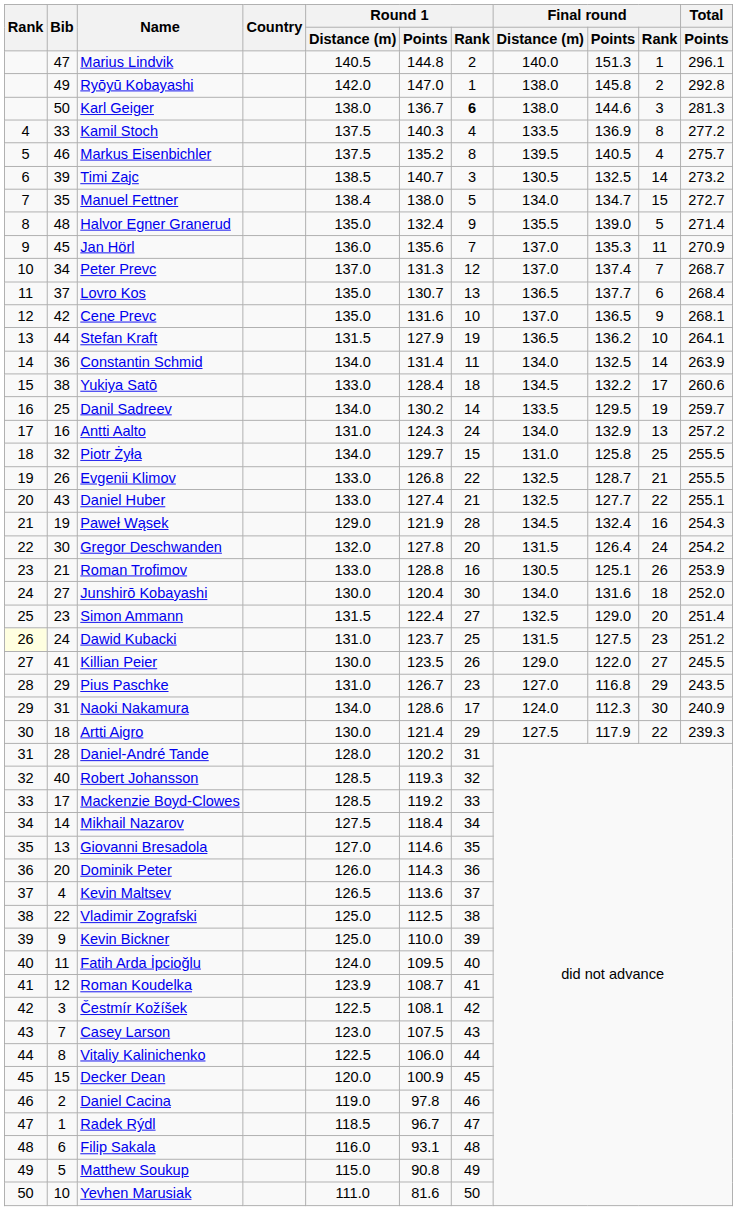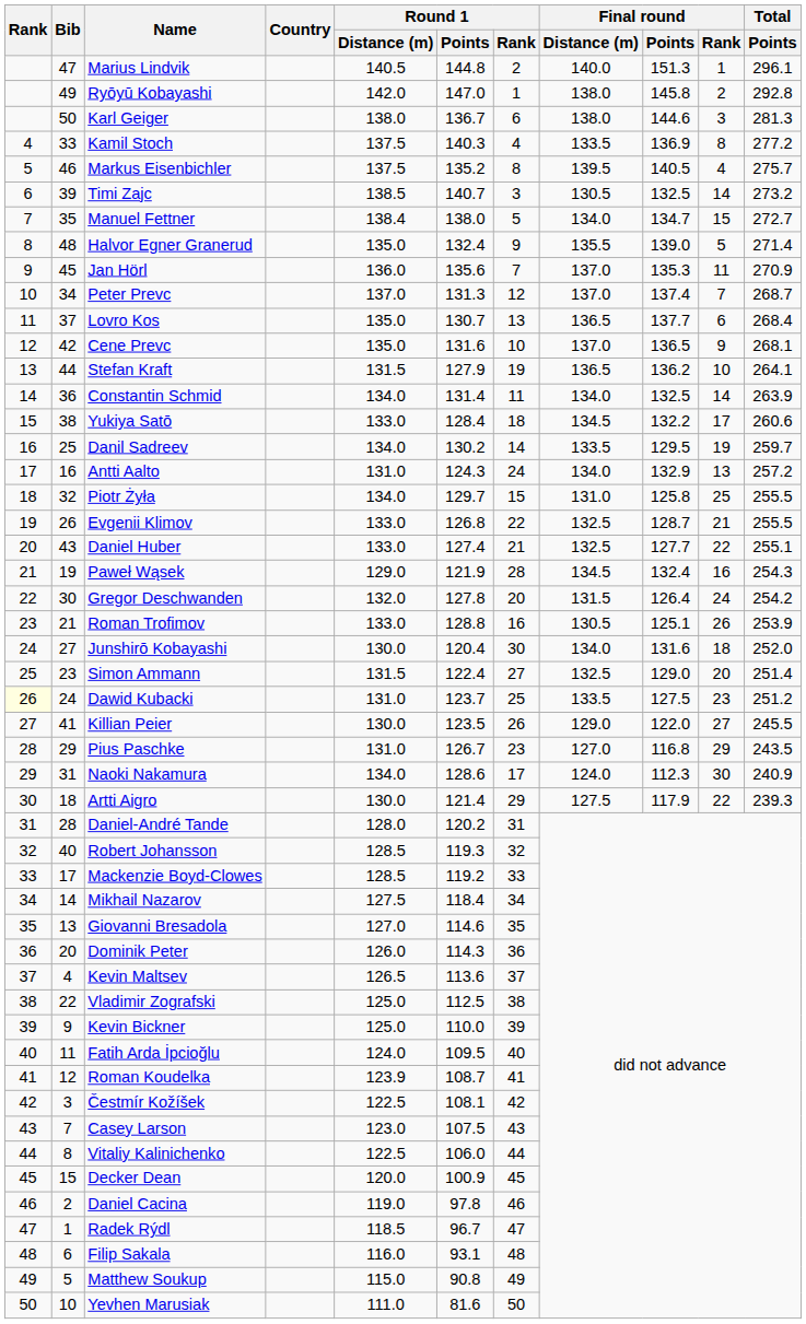 <table class="wikitable sortable" style="text-align:center">
 <tr>
 <th rowspan=2>Rank</th>
 <th rowspan=2>Bib</th>
 <th rowspan=2>Name</th>
 <th rowspan=2>Country</th>
 <th colspan=3>Round 1</th>
 <th colspan=3>Final round</th>
 <th>Total</th>
 </tr>
 <tr>
 <th>Distance (m)</th>
 <th>Points</th>
 <th>Rank</th>
 <th>Distance (m)</th>
 <th>Points</th>
 <th>Rank</th>
 <th>Points</th>
 </tr>
 <tr>
 <td></td>
 <td>47</td>
 <td align=left><a href='#'>Marius Lindvik</a></td>
 <td align=left></td>
 <td>140.5</td>
 <td>144.8</td>
 <td>2</td>
 <td>140.0</td>
 <td>151.3</td>
 <td>1</td>
 <td>296.1</td>
 </tr>
 <tr>
 <td></td>
 <td>49</td>
 <td align=left><a href='#'>Ryōyū Kobayashi</a></td>
 <td align=left></td>
 <td>142.0</td>
 <td>147.0</td>
 <td>1</td>
 <td>138.0</td>
 <td>145.8</td>
 <td>2</td>
 <td>292.8</td>
 </tr>
 <tr>
 <td></td>
 <td>50</td>
 <td align=left><a href='#'>Karl Geiger</a></td>
 <td align=left></td>
 <td>138.0</td>
 <td>136.7</td>
-<td><strong>6</strong></td>
+<td>6</td>
 <td>138.0</td>
 <td>144.6</td>
 <td>3</td>
 <td>281.3</td>
 </tr>
 <tr>
 <td>4</td>
 <td>33</td>
 <td align=left><a href='#'>Kamil Stoch</a></td>
 <td align=left></td>
 <td>137.5</td>
 <td>140.3</td>
 <td>4</td>
 <td>133.5</td>
 <td>136.9</td>
 <td>8</td>
 <td>277.2</td>
 </tr>
 <tr>
 <td>5</td>
 <td>46</td>
 <td align=left><a href='#'>Markus Eisenbichler</a></td>
 <td align=left></td>
 <td>137.5</td>
 <td>135.2</td>
 <td>8</td>
 <td>139.5</td>
 <td>140.5</td>
 <td>4</td>
 <td>275.7</td>
 </tr>
 <tr>
 <td>6</td>
 <td>39</td>
 <td align=left><a href='#'>Timi Zajc</a></td>
 <td align=left></td>
 <td>138.5</td>
 <td>140.7</td>
 <td>3</td>
 <td>130.5</td>
 <td>132.5</td>
 <td>14</td>
 <td>273.2</td>
 </tr>
 <tr>
 <td>7</td>
 <td>35</td>
 <td align=left><a href='#'>Manuel Fettner</a></td>
 <td align=left></td>
 <td>138.4</td>
 <td>138.0</td>
 <td>5</td>
 <td>134.0</td>
 <td>134.7</td>
 <td>15</td>
 <td>272.7</td>
 </tr>
 <tr>
 <td>8</td>
 <td>48</td>
 <td align=left><a href='#'>Halvor Egner Granerud</a></td>
 <td align=left></td>
 <td>135.0</td>
 <td>132.4</td>
 <td>9</td>
 <td>135.5</td>
 <td>139.0</td>
 <td>5</td>
 <td>271.4</td>
 </tr>
 <tr>
 <td>9</td>
 <td>45</td>
 <td align=left><a href='#'>Jan Hörl</a></td>
 <td align=left></td>
 <td>136.0</td>
 <td>135.6</td>
 <td>7</td>
 <td>137.0</td>
 <td>135.3</td>
 <td>11</td>
 <td>270.9</td>
 </tr>
 <tr>
 <td>10</td>
 <td>34</td>
 <td align=left><a href='#'>Peter Prevc</a></td>
 <td align=left></td>
 <td>137.0</td>
 <td>131.3</td>
 <td>12</td>
 <td>137.0</td>
 <td>137.4</td>
 <td>7</td>
 <td>268.7</td>
 </tr>
 <tr>
 <td>11</td>
 <td>37</td>
 <td align=left><a href='#'>Lovro Kos</a></td>
 <td align=left></td>
 <td>135.0</td>
 <td>130.7</td>
 <td>13</td>
 <td>136.5</td>
 <td>137.7</td>
 <td>6</td>
 <td>268.4</td>
 </tr>
 <tr>
 <td>12</td>
 <td>42</td>
 <td align=left><a href='#'>Cene Prevc</a></td>
 <td align=left></td>
 <td>135.0</td>
 <td>131.6</td>
 <td>10</td>
 <td>137.0</td>
 <td>136.5</td>
 <td>9</td>
 <td>268.1</td>
 </tr>
 <tr>
 <td>13</td>
 <td>44</td>
 <td align=left><a href='#'>Stefan Kraft</a></td>
 <td align=left></td>
 <td>131.5</td>
 <td>127.9</td>
 <td>19</td>
 <td>136.5</td>
 <td>136.2</td>
 <td>10</td>
 <td>264.1</td>
 </tr>
 <tr>
 <td>14</td>
 <td>36</td>
 <td align=left><a href='#'>Constantin Schmid</a></td>
 <td align=left></td>
 <td>134.0</td>
 <td>131.4</td>
 <td>11</td>
 <td>134.0</td>
 <td>132.5</td>
 <td>14</td>
 <td>263.9</td>
 </tr>
 <tr>
 <td>15</td>
 <td>38</td>
 <td align=left><a href='#'>Yukiya Satō</a></td>
 <td align=left></td>
 <td>133.0</td>
 <td>128.4</td>
 <td>18</td>
 <td>134.5</td>
 <td>132.2</td>
 <td>17</td>
 <td>260.6</td>
 </tr>
 <tr>
 <td>16</td>
 <td>25</td>
 <td align=left><a href='#'>Danil Sadreev</a></td>
 <td align=left></td>
 <td>134.0</td>
 <td>130.2</td>
 <td>14</td>
 <td>133.5</td>
 <td>129.5</td>
 <td>19</td>
 <td>259.7</td>
 </tr>
 <tr>
 <td>17</td>
 <td>16</td>
 <td align=left><a href='#'>Antti Aalto</a></td>
 <td align=left></td>
 <td>131.0</td>
 <td>124.3</td>
 <td>24</td>
 <td>134.0</td>
 <td>132.9</td>
 <td>13</td>
 <td>257.2</td>
 </tr>
 <tr>
 <td>18</td>
 <td>32</td>
 <td align=left><a href='#'>Piotr Żyła</a></td>
 <td align=left></td>
 <td>134.0</td>
 <td>129.7</td>
 <td>15</td>
 <td>131.0</td>
 <td>125.8</td>
 <td>25</td>
 <td>255.5</td>
 </tr>
 <tr>
 <td>19</td>
 <td>26</td>
 <td align=left><a href='#'>Evgenii Klimov</a></td>
 <td align=left></td>
 <td>133.0</td>
 <td>126.8</td>
 <td>22</td>
 <td>132.5</td>
 <td>128.7</td>
 <td>21</td>
 <td>255.5</td>
 </tr>
 <tr>
 <td>20</td>
 <td>43</td>
 <td align=left><a href='#'>Daniel Huber</a></td>
 <td align=left></td>
 <td>133.0</td>
 <td>127.4</td>
 <td>21</td>
 <td>132.5</td>
 <td>127.7</td>
 <td>22</td>
 <td>255.1</td>
 </tr>
 <tr>
 <td>21</td>
 <td>19</td>
 <td align=left><a href='#'>Paweł Wąsek</a></td>
 <td align=left></td>
 <td>129.0</td>
 <td>121.9</td>
 <td>28</td>
 <td>134.5</td>
 <td>132.4</td>
 <td>16</td>
 <td>254.3</td>
 </tr>
 <tr>
 <td>22</td>
 <td>30</td>
 <td align=left><a href='#'>Gregor Deschwanden</a></td>
 <td align=left></td>
 <td>132.0</td>
 <td>127.8</td>
 <td>20</td>
 <td>131.5</td>
 <td>126.4</td>
 <td>24</td>
 <td>254.2</td>
 </tr>
 <tr>
 <td>23</td>
 <td>21</td>
 <td align=left><a href='#'>Roman Trofimov</a></td>
 <td align=left></td>
 <td>133.0</td>
 <td>128.8</td>
 <td>16</td>
 <td>130.5</td>
 <td>125.1</td>
 <td>26</td>
 <td>253.9</td>
 </tr>
 <tr>
 <td>24</td>
 <td>27</td>
 <td align=left><a href='#'>Junshirō Kobayashi</a></td>
 <td align=left></td>
 <td>130.0</td>
 <td>120.4</td>
 <td>30</td>
 <td>134.0</td>
 <td>131.6</td>
 <td>18</td>
 <td>252.0</td>
 </tr>
 <tr>
 <td>25</td>
 <td>23</td>
 <td align=left><a href='#'>Simon Ammann</a></td>
 <td align=left></td>
 <td>131.5</td>
 <td>122.4</td>
 <td>27</td>
 <td>132.5</td>
 <td>129.0</td>
 <td>20</td>
 <td>251.4</td>
 </tr>
 <tr>
 <td style="background: lightyellow;">26</td>
 <td>24</td>
 <td align=left><a href='#'>Dawid Kubacki</a></td>
 <td align=left></td>
 <td>131.0</td>
 <td>123.7</td>
 <td>25</td>
-<td>131.5</td>
+<td>133.5</td>
 <td>127.5</td>
 <td>23</td>
 <td>251.2</td>
 </tr>
 <tr>
 <td>27</td>
 <td>41</td>
 <td align=left><a href='#'>Killian Peier</a></td>
 <td align=left></td>
 <td>130.0</td>
 <td>123.5</td>
 <td>26</td>
 <td>129.0</td>
 <td>122.0</td>
 <td>27</td>
 <td>245.5</td>
 </tr>
 <tr>
 <td>28</td>
 <td>29</td>
 <td align=left><a href='#'>Pius Paschke</a></td>
 <td align=left></td>
 <td>131.0</td>
 <td>126.7</td>
 <td>23</td>
 <td>127.0</td>
 <td>116.8</td>
 <td>29</td>
 <td>243.5</td>
 </tr>
 <tr>
 <td>29</td>
 <td>31</td>
 <td align=left><a href='#'>Naoki Nakamura</a></td>
 <td align=left></td>
 <td>134.0</td>
 <td>128.6</td>
 <td>17</td>
 <td>124.0</td>
 <td>112.3</td>
 <td>30</td>
 <td>240.9</td>
 </tr>
 <tr>
 <td>30</td>
 <td>18</td>
 <td align=left><a href='#'>Artti Aigro</a></td>
 <td align=left></td>
 <td>130.0</td>
 <td>121.4</td>
 <td>29</td>
 <td>127.5</td>
 <td>117.9</td>
 <td>22</td>
 <td>239.3</td>
 </tr>
 <tr>
 <td>31</td>
 <td>28</td>
 <td align=left><a href='#'>Daniel-André Tande</a></td>
 <td align=left></td>
 <td>128.0</td>
 <td>120.2</td>
 <td>31</td>
 <td rowspan=20 colspan=4>did not advance</td>
 </tr>
 <tr>
 <td>32</td>
 <td>40</td>
 <td align=left><a href='#'>Robert Johansson</a></td>
 <td align=left></td>
 <td>128.5</td>
 <td>119.3</td>
 <td>32</td>
 </tr>
 <tr>
 <td>33</td>
 <td>17</td>
 <td align=left><a href='#'>Mackenzie Boyd-Clowes</a></td>
 <td align=left></td>
 <td>128.5</td>
 <td>119.2</td>
 <td>33</td>
 </tr>
 <tr>
 <td>34</td>
 <td>14</td>
 <td align=left><a href='#'>Mikhail Nazarov</a></td>
 <td align=left></td>
 <td>127.5</td>
 <td>118.4</td>
 <td>34</td>
 </tr>
 <tr>
 <td>35</td>
 <td>13</td>
 <td align=left><a href='#'>Giovanni Bresadola</a></td>
 <td align=left></td>
 <td>127.0</td>
 <td>114.6</td>
 <td>35</td>
 </tr>
 <tr>
 <td>36</td>
 <td>20</td>
 <td align=left><a href='#'>Dominik Peter</a></td>
 <td align=left></td>
 <td>126.0</td>
 <td>114.3</td>
 <td>36</td>
 </tr>
 <tr>
 <td>37</td>
 <td>4</td>
 <td align=left><a href='#'>Kevin Maltsev</a></td>
 <td align=left></td>
 <td>126.5</td>
 <td>113.6</td>
 <td>37</td>
 </tr>
 <tr>
 <td>38</td>
 <td>22</td>
 <td align=left><a href='#'>Vladimir Zografski</a></td>
 <td align=left></td>
 <td>125.0</td>
 <td>112.5</td>
 <td>38</td>
 </tr>
 <tr>
 <td>39</td>
 <td>9</td>
 <td align=left><a href='#'>Kevin Bickner</a></td>
 <td align=left></td>
 <td>125.0</td>
 <td>110.0</td>
 <td>39</td>
 </tr>
 <tr>
 <td>40</td>
 <td>11</td>
 <td align=left><a href='#'>Fatih Arda İpcioğlu</a></td>
 <td align=left></td>
 <td>124.0</td>
 <td>109.5</td>
 <td>40</td>
 </tr>
 <tr>
 <td>41</td>
 <td>12</td>
 <td align=left><a href='#'>Roman Koudelka</a></td>
 <td align=left></td>
 <td>123.9</td>
 <td>108.7</td>
 <td>41</td>
 </tr>
 <tr>
 <td>42</td>
 <td>3</td>
 <td align=left><a href='#'>Čestmír Kožíšek</a></td>
 <td align=left></td>
 <td>122.5</td>
 <td>108.1</td>
 <td>42</td>
 </tr>
 <tr>
 <td>43</td>
 <td>7</td>
 <td align=left><a href='#'>Casey Larson</a></td>
 <td align=left></td>
 <td>123.0</td>
 <td>107.5</td>
 <td>43</td>
 </tr>
 <tr>
 <td>44</td>
 <td>8</td>
 <td align=left><a href='#'>Vitaliy Kalinichenko</a></td>
 <td align=left></td>
 <td>122.5</td>
 <td>106.0</td>
 <td>44</td>
 </tr>
 <tr>
 <td>45</td>
 <td>15</td>
 <td align=left><a href='#'>Decker Dean</a></td>
 <td align=left></td>
 <td>120.0</td>
 <td>100.9</td>
 <td>45</td>
 </tr>
 <tr>
 <td>46</td>
 <td>2</td>
 <td align=left><a href='#'>Daniel Cacina</a></td>
 <td align=left></td>
 <td>119.0</td>
 <td>97.8</td>
 <td>46</td>
 </tr>
 <tr>
 <td>47</td>
 <td>1</td>
 <td align=left><a href='#'>Radek Rýdl</a></td>
 <td align=left></td>
 <td>118.5</td>
 <td>96.7</td>
 <td>47</td>
 </tr>
 <tr>
 <td>48</td>
 <td>6</td>
 <td align=left><a href='#'>Filip Sakala</a></td>
 <td align=left></td>
 <td>116.0</td>
 <td>93.1</td>
 <td>48</td>
 </tr>
 <tr>
 <td>49</td>
 <td>5</td>
 <td align=left><a href='#'>Matthew Soukup</a></td>
 <td align=left></td>
 <td>115.0</td>
 <td>90.8</td>
 <td>49</td>
 </tr>
 <tr>
 <td>50</td>
 <td>10</td>
 <td align=left><a href='#'>Yevhen Marusiak</a></td>
 <td align=left></td>
 <td>111.0</td>
 <td>81.6</td>
 <td>50</td>
 </tr>
 </table>
